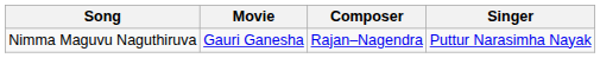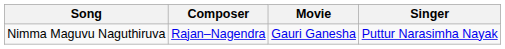 <table class="wikitable">
 <tr>
 <th>Song</th>
+<th>Composer</th>
 <th>Movie</th>
-<th>Composer</th>
 <th>Singer</th>
 </tr>
 <tr>
 <td>Nimma Maguvu Naguthiruva</td>
+<td><a href='#'>Rajan–Nagendra</a></td>
 <td><a href='#'>Gauri Ganesha</a></td>
-<td><a href='#'>Rajan–Nagendra</a></td>
 <td><a href='#'>Puttur Narasimha Nayak</a></td>
 </tr>
 </table>
